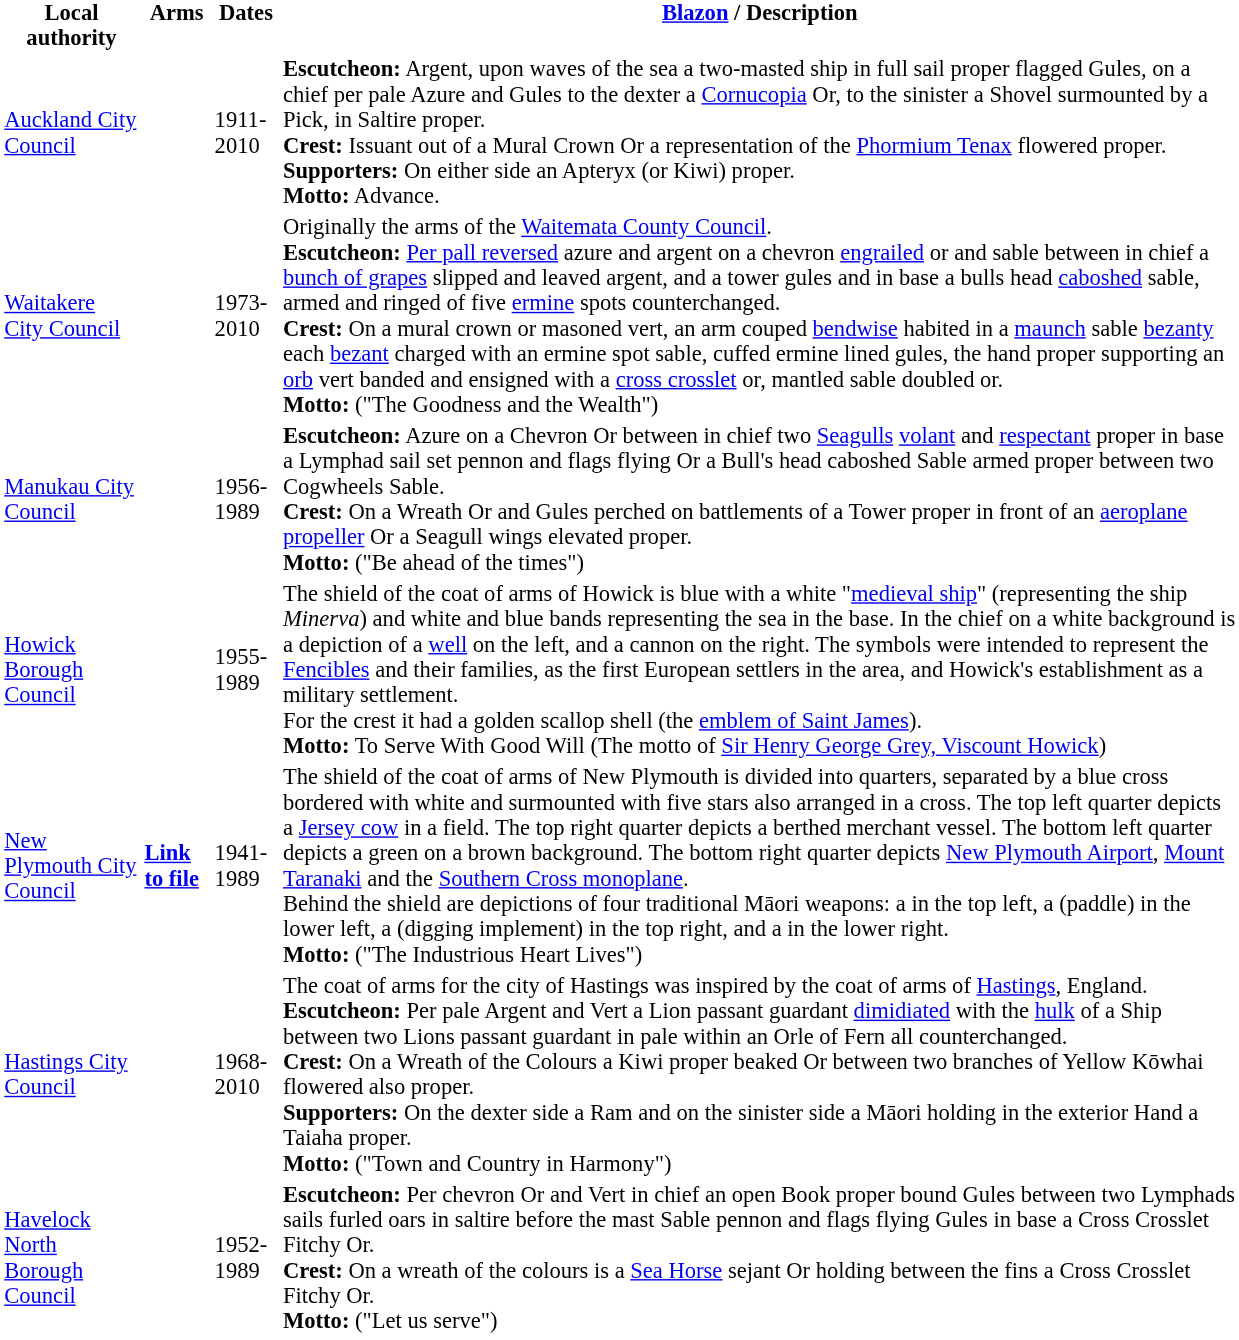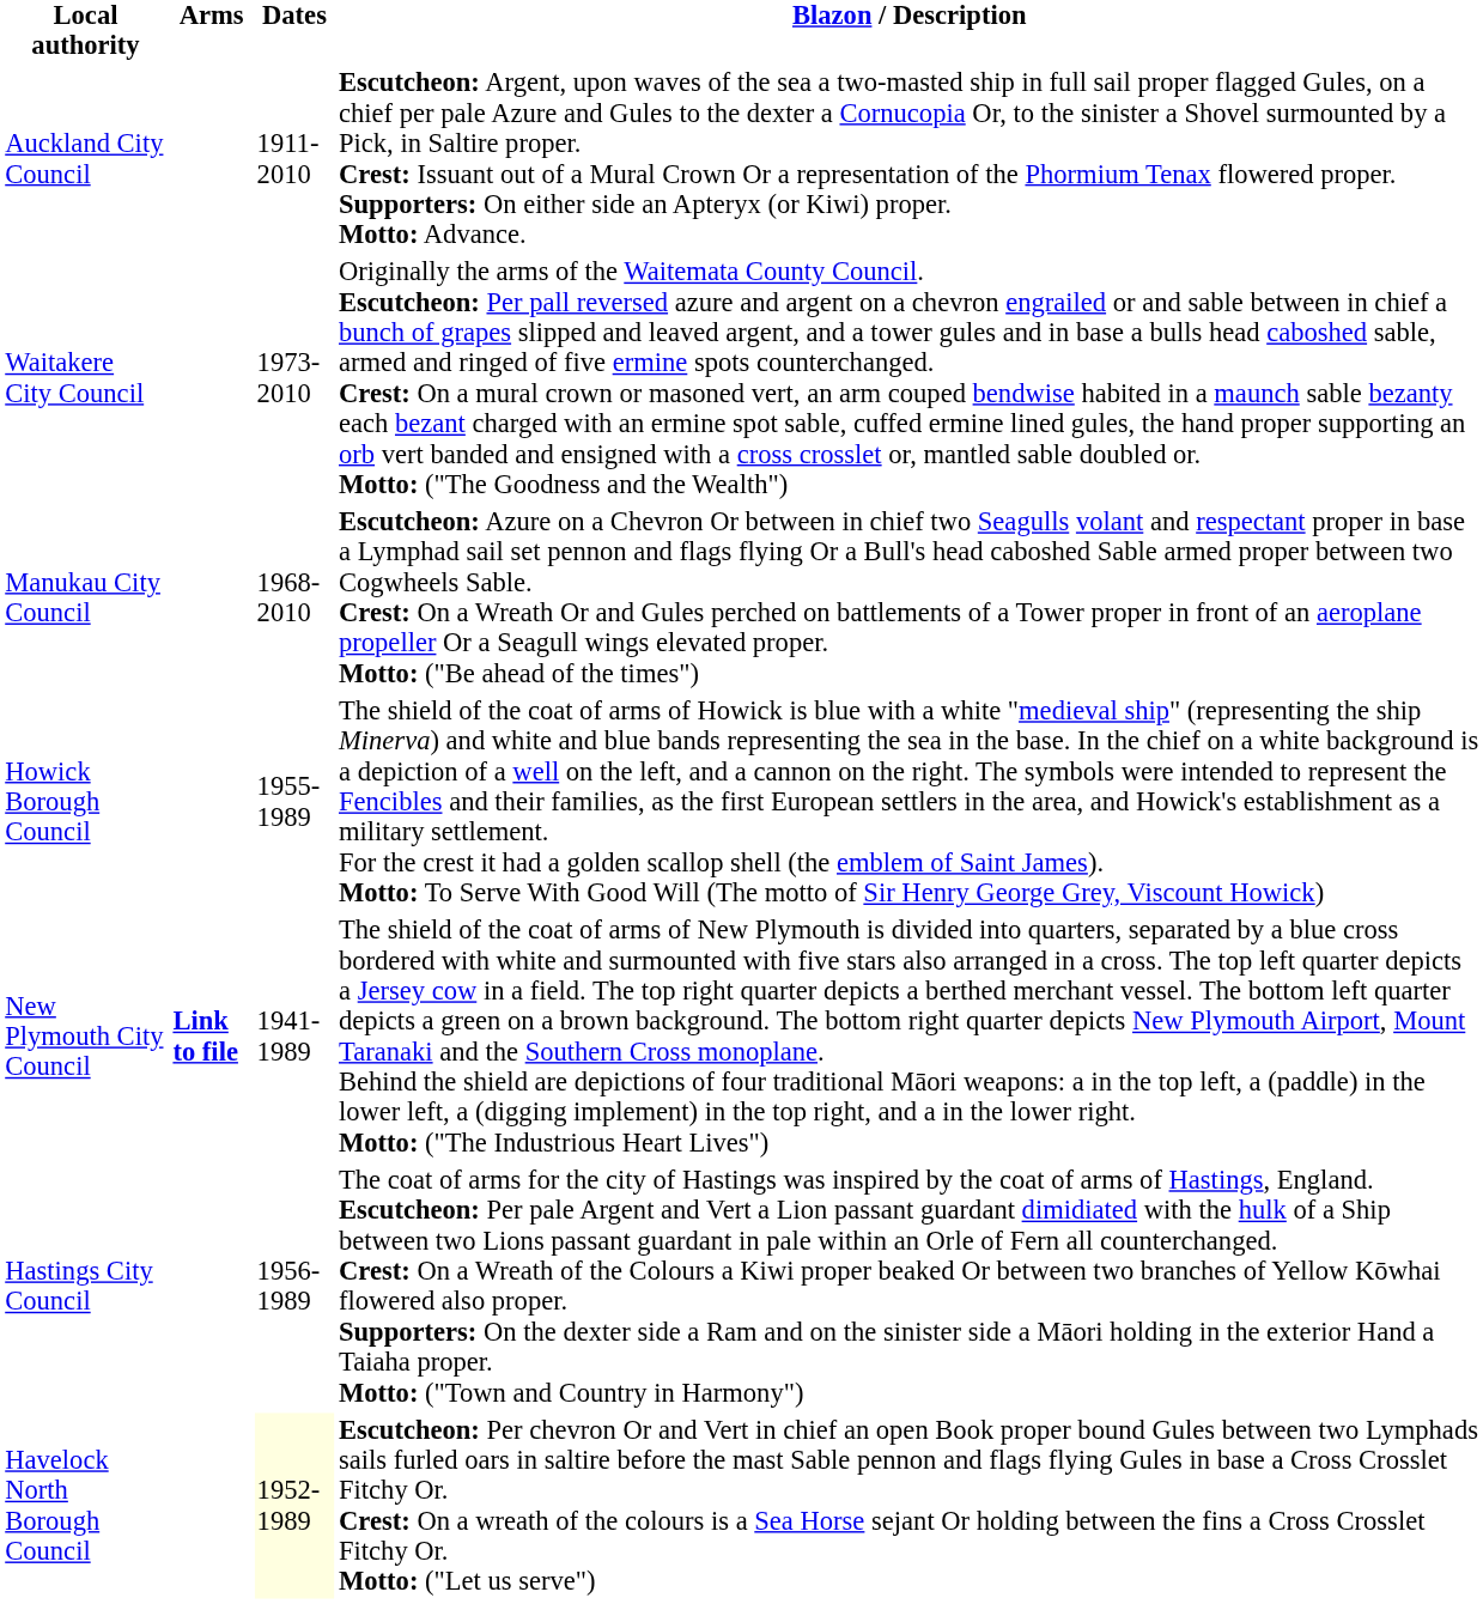 <table>
 <tr style="vertical-align:top; text-align:center;">
 <th scope="col">Local authority</th>
 <th scope="col">Arms</th>
 <th scope="col">Dates</th>
 <th scope="col"><a href='#'>Blazon</a> / Description</th>
 <th scope="col"></th>
 </tr>
 <tr>
 <td><a href='#'>Auckland City Council</a></td>
 <td></td>
 <td>1911-2010</td>
 <td><strong>Escutcheon:</strong> Argent, upon waves of the sea a two-masted ship in full sail proper flagged Gules, on a chief per pale Azure and Gules to the dexter a <a href='#'>Cornucopia</a> Or, to the sinister a Shovel surmounted by a Pick, in Saltire proper.<br><strong>Crest:</strong> Issuant out of a Mural Crown Or a representation of the <a href='#'>Phormium Tenax</a> flowered proper.<br><strong>Supporters:</strong> On either side an Apteryx (or Kiwi) proper.<br><strong>Motto:</strong> Advance.</td>
 <td></td>
 </tr>
 <tr>
 <td><a href='#'>Waitakere City Council</a></td>
 <td></td>
 <td>1973-2010</td>
 <td>Originally the arms of the <a href='#'>Waitemata County Council</a>.<br><strong>Escutcheon:</strong> <a href='#'>Per pall reversed</a> azure and argent on a chevron <a href='#'>engrailed</a> or and sable between in chief a <a href='#'>bunch of grapes</a> slipped and leaved argent, and a tower gules and in base a bulls head <a href='#'>caboshed</a> sable, armed and ringed of five <a href='#'>ermine</a> spots counterchanged.<br><strong>Crest:</strong> On a mural crown or masoned vert, an arm couped <a href='#'>bendwise</a> habited in a <a href='#'>maunch</a> sable <a href='#'>bezanty</a> each <a href='#'>bezant</a> charged with an ermine spot sable, cuffed ermine lined gules, the hand proper supporting an <a href='#'>orb</a> vert banded and ensigned with a <a href='#'>cross crosslet</a> or, mantled sable doubled or.<br><strong>Motto:</strong>  ("The Goodness and the Wealth")</td>
 <td></td>
 </tr>
 <tr>
 <td><a href='#'>Manukau City Council</a></td>
 <td></td>
-<td>1956-1989</td>
+<td>1968-2010</td>
 <td><strong>Escutcheon:</strong> Azure on a Chevron Or between in chief two <a href='#'>Seagulls</a> <a href='#'>volant</a> and <a href='#'>respectant</a> proper in base a Lymphad sail set pennon and flags flying Or a Bull's head caboshed Sable armed proper between two Cogwheels Sable.<br><strong>Crest:</strong> On a Wreath Or and Gules perched on battlements of a Tower proper in front of an <a href='#'>aeroplane propeller</a> Or a Seagull wings elevated proper.<br><strong>Motto:</strong>  ("Be ahead of the times")</td>
 <td></td>
 </tr>
 <tr>
 <td><a href='#'>Howick Borough Council</a></td>
 <td></td>
 <td>1955-1989</td>
 <td>The shield of the coat of arms of Howick is blue with a white "<a href='#'>medieval ship</a>" (representing the ship <em>Minerva</em>) and white and blue bands representing the sea in the base. In the chief on a white background is a depiction of a <a href='#'>well</a> on the left, and a cannon on the right. The symbols were intended to represent the <a href='#'>Fencibles</a> and their families, as the first European settlers in the area, and Howick's establishment as a military settlement.<br>For the crest it had a golden scallop shell (the <a href='#'>emblem of Saint James</a>).<br><strong>Motto:</strong> To Serve With Good Will (The motto of <a href='#'>Sir Henry George Grey, Viscount Howick</a>)</td>
 <td></td>
 </tr>
 <tr>
 <td><a href='#'>New Plymouth City Council</a></td>
 <td><strong><a href='#'>Link to file</a></strong></td>
 <td>1941-1989</td>
 <td>The shield of the coat of arms of New Plymouth is divided into quarters, separated by a blue cross bordered with white and surmounted with five stars also arranged in a cross. The top left quarter depicts a <a href='#'>Jersey cow</a> in a field. The top right quarter depicts a berthed merchant vessel. The bottom left quarter depicts a green  on a brown background. The bottom right quarter depicts <a href='#'>New Plymouth Airport</a>, <a href='#'>Mount Taranaki</a> and the <a href='#'>Southern Cross monoplane</a>.<br>Behind the shield are depictions of four traditional Māori weapons: a  in the top left, a  (paddle) in the lower left, a  (digging implement) in the top right, and a  in the lower right.<br><strong>Motto:</strong>  ("The Industrious Heart Lives")</td>
 <td></td>
 </tr>
 <tr>
 <td><a href='#'>Hastings City Council</a></td>
 <td></td>
-<td>1968-2010</td>
+<td>1956-1989</td>
 <td>The coat of arms for the city of Hastings was inspired by the coat of arms of <a href='#'>Hastings</a>, England.<br><strong>Escutcheon:</strong> Per pale Argent and Vert a Lion passant guardant <a href='#'>dimidiated</a> with the <a href='#'>hulk</a> of a Ship between two Lions passant guardant in pale within an Orle of Fern all counterchanged.<br><strong>Crest:</strong> On a Wreath of the Colours a Kiwi proper beaked Or between two branches of Yellow Kōwhai flowered also proper.<br><strong>Supporters:</strong> On the dexter side a Ram and on the sinister side a Māori holding in the exterior Hand a Taiaha proper.<br><strong>Motto:</strong>  ("Town and Country in Harmony")</td>
 <td></td>
 </tr>
 <tr>
 <td><a href='#'>Havelock North Borough Council</a></td>
 <td></td>
-<td>1952-1989</td>
+<td style="background: lightyellow;">1952-1989</td>
 <td><strong>Escutcheon:</strong> Per chevron Or and Vert in chief an open Book proper bound Gules between two Lymphads sails furled oars in saltire before the mast Sable pennon and flags flying Gules in base a Cross Crosslet Fitchy Or.<br><strong>Crest:</strong> On a wreath of the colours is a <a href='#'>Sea Horse</a> sejant Or holding between the fins a Cross Crosslet Fitchy Or.<br><strong>Motto:</strong>  ("Let us serve")</td>
 <td></td>
 </tr>
 <tr>
 </tr>
 </table>
